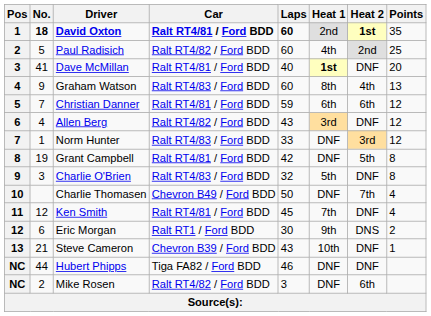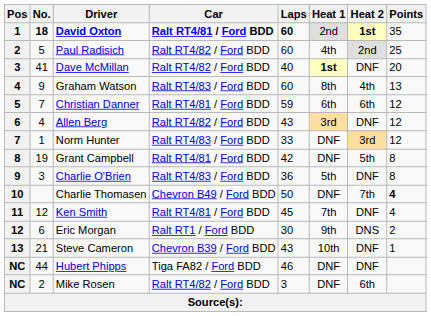 <table class="wikitable" style="font-size: 87%;">
 <tr>
 <th>Pos</th>
 <th>No.</th>
 <th>Driver</th>
 <th>Car</th>
 <th>Laps</th>
 <th>Heat 1</th>
 <th>Heat 2</th>
 <th>Points</th>
 </tr>
 <tr>
 <th>1</th>
 <td align="center"><strong>18</strong></td>
 <td> <strong><a href='#'>David Oxton</a></strong></td>
 <td><strong><a href='#'>Ralt RT4/81</a> / <a href='#'>Ford</a> BDD</strong></td>
 <td><strong>60</strong></td>
 <td style="background:#DFDFDF;" align=center>2nd</td>
 <td style="background:#FFFFBF;" align=center><strong>1st</strong></td>
 <td>35</td>
 </tr>
 <tr>
 <th>2</th>
 <td align="center">5</td>
 <td> <a href='#'>Paul Radisich</a></td>
 <td><a href='#'>Ralt RT4/82</a> / <a href='#'>Ford</a> BDD</td>
 <td>60</td>
 <td align=center>4th</td>
 <td style="background:#DFDFDF;" align=center>2nd</td>
 <td>25</td>
 </tr>
 <tr>
 <th>3</th>
 <td align="center">41</td>
 <td> <a href='#'>Dave McMillan</a></td>
-<td><a href='#'>Ralt RT4/81</a> / <a href='#'>Ford</a> BDD</td>
+<td><a href='#'>Ralt RT4/82</a> / <a href='#'>Ford</a> BDD</td>
 <td>40</td>
 <td style="background:#FFFFBF;" align=center><strong>1st</strong></td>
 <td align=center>DNF</td>
 <td>20</td>
 </tr>
 <tr>
 <th>4</th>
 <td align="center">9</td>
 <td> Graham Watson</td>
 <td><a href='#'>Ralt RT4/83</a> / <a href='#'>Ford</a> BDD</td>
 <td>60</td>
 <td align=center>8th</td>
 <td align=center>4th</td>
 <td>13</td>
 </tr>
 <tr>
 <th>5</th>
 <td align="center">7</td>
 <td> <a href='#'>Christian Danner</a></td>
 <td><a href='#'>Ralt RT4/81</a> / <a href='#'>Ford</a> BDD</td>
 <td>59</td>
 <td align=center>6th</td>
 <td align=center>6th</td>
 <td>12</td>
 </tr>
 <tr>
 <th>6</th>
 <td align="center">4</td>
 <td> <a href='#'>Allen Berg</a></td>
 <td><a href='#'>Ralt RT4/82</a> / <a href='#'>Ford</a> BDD</td>
 <td>43</td>
 <td style="background:#FFDF9F;" align=center>3rd</td>
 <td align=center>DNF</td>
 <td>12</td>
 </tr>
 <tr>
 <th>7</th>
 <td align="center">1</td>
 <td> Norm Hunter</td>
 <td><a href='#'>Ralt RT4/83</a> / <a href='#'>Ford</a> BDD</td>
 <td>33</td>
 <td align=center>DNF</td>
 <td style="background:#FFDF9F;" align=center>3rd</td>
 <td>12</td>
 </tr>
 <tr>
 <th>8</th>
 <td align="center">19</td>
 <td> Grant Campbell</td>
 <td><a href='#'>Ralt RT4/81</a> / <a href='#'>Ford</a> BDD</td>
 <td>42</td>
 <td align=center>DNF</td>
 <td align=center>5th</td>
 <td>8</td>
 </tr>
 <tr>
 <th>9</th>
 <td align="center">3</td>
 <td> <a href='#'>Charlie O'Brien</a></td>
 <td><a href='#'>Ralt RT4/83</a> / <a href='#'>Ford</a> BDD</td>
-<td>32</td>
+<td>36</td>
 <td align=center>5th</td>
 <td align=center>DNF</td>
 <td>8</td>
 </tr>
 <tr>
 <th>10</th>
 <td align="center"></td>
 <td> Charlie Thomasen</td>
 <td><a href='#'>Chevron B49</a> / <a href='#'>Ford</a> BDD</td>
 <td>50</td>
 <td align=center>DNF</td>
 <td align=center>7th</td>
-<td>4</td>
+<td><strong>4</strong></td>
 </tr>
 <tr>
 <th>11</th>
 <td align="center">12</td>
 <td> <a href='#'>Ken Smith</a></td>
 <td><a href='#'>Ralt RT4/81</a> / <a href='#'>Ford</a> BDD</td>
 <td>45</td>
 <td align=center>7th</td>
 <td align=center>DNF</td>
 <td>4</td>
 </tr>
 <tr>
 <th>12</th>
 <td align="center">6</td>
 <td> Eric Morgan</td>
 <td><a href='#'>Ralt RT1</a> / <a href='#'>Ford</a> BDD</td>
 <td>30</td>
 <td align=center>9th</td>
 <td align=center>DNS</td>
 <td>2</td>
 </tr>
 <tr>
 <th>13</th>
 <td align="center">21</td>
 <td> Steve Cameron</td>
 <td><a href='#'>Chevron B39</a> / <a href='#'>Ford</a> BDD</td>
 <td>43</td>
 <td align=center>10th</td>
 <td align=center>DNF</td>
 <td>1</td>
 </tr>
 <tr>
 <th>NC</th>
 <td align="center">44</td>
 <td> <a href='#'>Hubert Phipps</a></td>
 <td>Tiga FA82 / <a href='#'>Ford</a> BDD</td>
 <td>46</td>
 <td align=center>DNF</td>
 <td align=center>DNF</td>
 <td></td>
 </tr>
 <tr>
 <th>NC</th>
 <td align="center">2</td>
 <td> Mike Rosen</td>
 <td><a href='#'>Ralt RT4/82</a> / <a href='#'>Ford</a> BDD</td>
 <td>3</td>
 <td align=center>DNF</td>
 <td align=center>6th</td>
 <td></td>
 </tr>
 <tr>
 <th colspan=8>Source(s): </th>
 </tr>
 </table>
